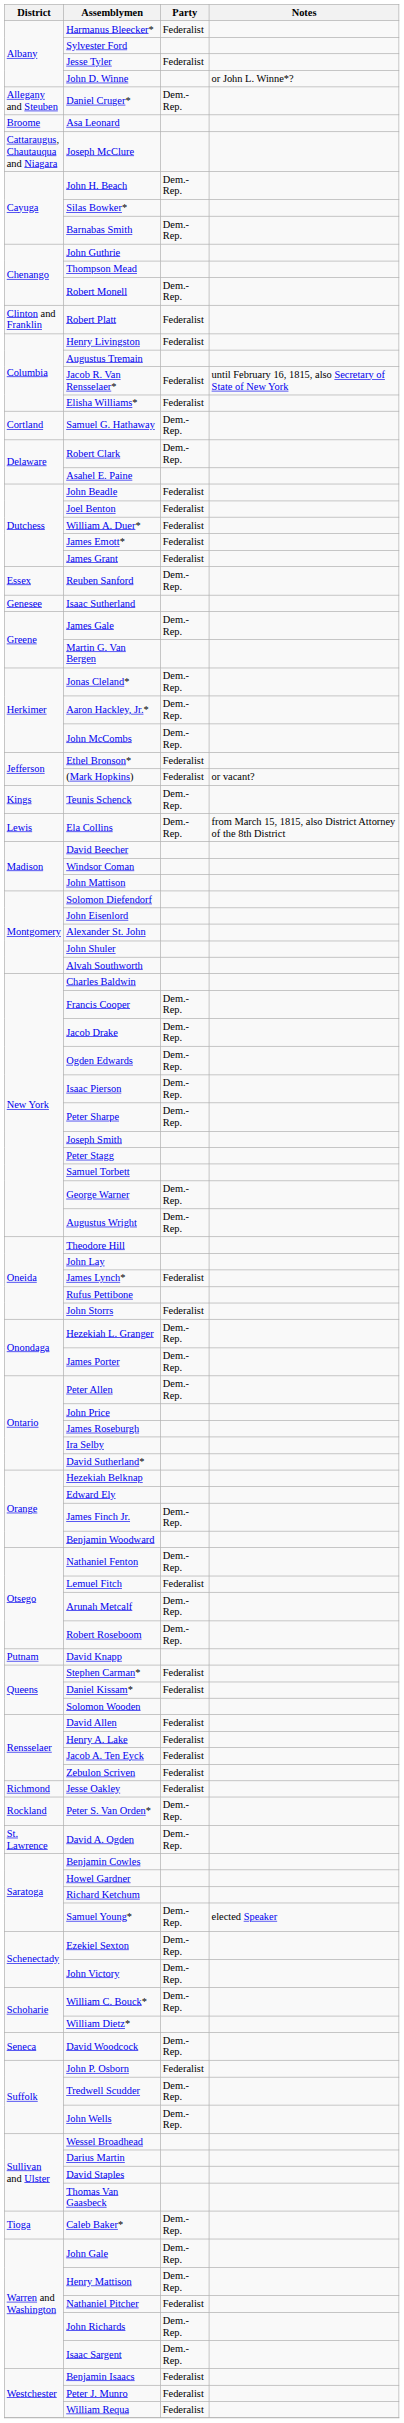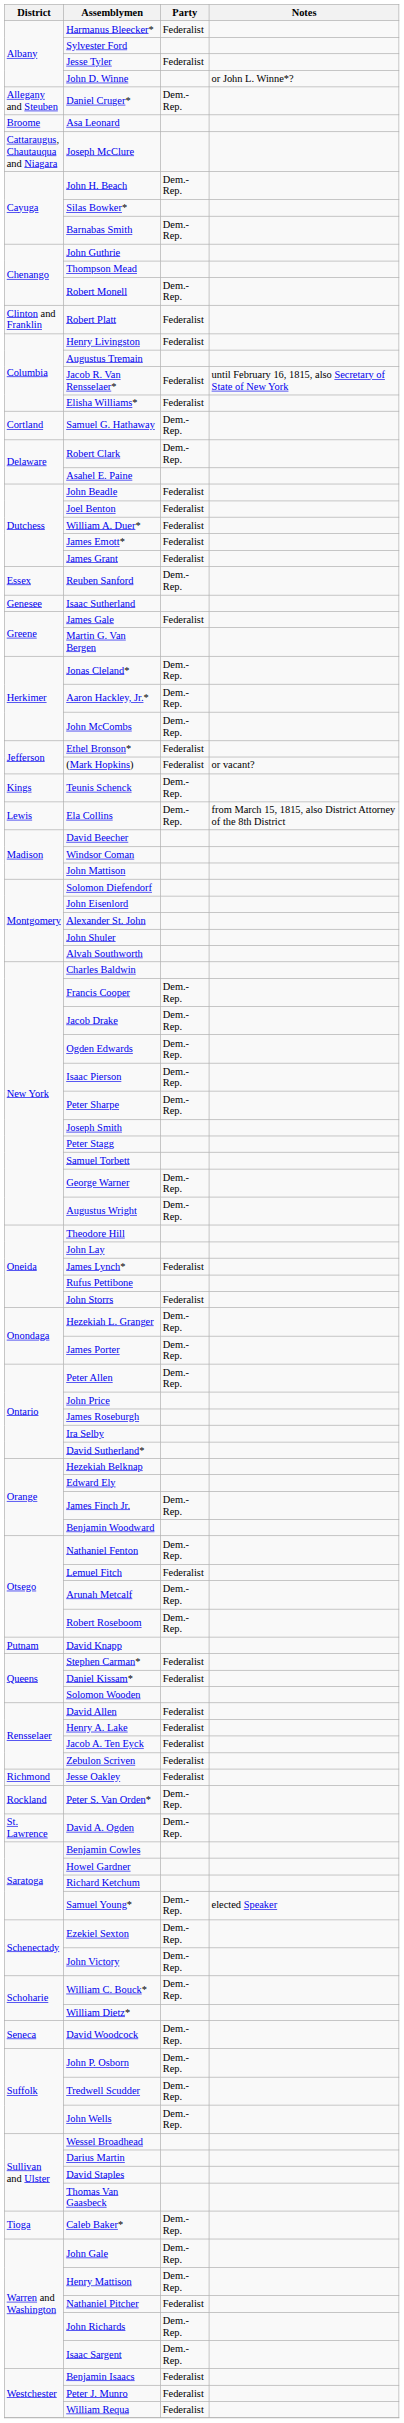 <table class=wikitable>
 <tr>
 <th>District</th>
 <th>Assemblymen</th>
 <th>Party</th>
 <th>Notes</th>
 </tr>
 <tr>
 <td rowspan="4"><a href='#'>Albany</a></td>
 <td><a href='#'>Harmanus Bleecker</a>*</td>
 <td>Federalist</td>
 <td></td>
 </tr>
 <tr>
 <td><a href='#'>Sylvester Ford</a></td>
 <td></td>
 <td></td>
 </tr>
 <tr>
 <td><a href='#'>Jesse Tyler</a></td>
 <td>Federalist</td>
 <td></td>
 </tr>
 <tr>
 <td><a href='#'>John D. Winne</a></td>
 <td></td>
 <td>or John L. Winne*?</td>
 </tr>
 <tr>
 <td><a href='#'>Allegany</a> <br>and <a href='#'>Steuben</a></td>
 <td><a href='#'>Daniel Cruger</a>*</td>
 <td>Dem.-Rep.</td>
 <td></td>
 </tr>
 <tr>
 <td><a href='#'>Broome</a></td>
 <td><a href='#'>Asa Leonard</a></td>
 <td></td>
 <td></td>
 </tr>
 <tr>
 <td><a href='#'>Cattaraugus</a>, <br><a href='#'>Chautauqua</a> <br>and <a href='#'>Niagara</a></td>
 <td><a href='#'>Joseph McClure</a></td>
 <td></td>
 <td></td>
 </tr>
 <tr>
 <td rowspan="3"><a href='#'>Cayuga</a></td>
 <td><a href='#'>John H. Beach</a></td>
 <td>Dem.-Rep.</td>
 <td></td>
 </tr>
 <tr>
 <td><a href='#'>Silas Bowker</a>*</td>
 <td></td>
 <td></td>
 </tr>
 <tr>
 <td><a href='#'>Barnabas Smith</a></td>
 <td>Dem.-Rep.</td>
 <td></td>
 </tr>
 <tr>
 <td rowspan="3"><a href='#'>Chenango</a></td>
 <td><a href='#'>John Guthrie</a></td>
 <td></td>
 <td></td>
 </tr>
 <tr>
 <td><a href='#'>Thompson Mead</a></td>
 <td></td>
 <td></td>
 </tr>
 <tr>
 <td><a href='#'>Robert Monell</a></td>
 <td>Dem.-Rep.</td>
 <td></td>
 </tr>
 <tr>
 <td><a href='#'>Clinton</a> and <br><a href='#'>Franklin</a></td>
 <td><a href='#'>Robert Platt</a></td>
 <td>Federalist</td>
 <td></td>
 </tr>
 <tr>
 <td rowspan="4"><a href='#'>Columbia</a></td>
 <td><a href='#'>Henry Livingston</a></td>
 <td>Federalist</td>
 <td></td>
 </tr>
 <tr>
 <td><a href='#'>Augustus Tremain</a></td>
 <td></td>
 <td></td>
 </tr>
 <tr>
 <td><a href='#'>Jacob R. Van Rensselaer</a>*</td>
 <td>Federalist</td>
 <td>until February 16, 1815, also <a href='#'>Secretary of State of New York</a></td>
 </tr>
 <tr>
 <td><a href='#'>Elisha Williams</a>*</td>
 <td>Federalist</td>
 <td></td>
 </tr>
 <tr>
 <td><a href='#'>Cortland</a></td>
 <td><a href='#'>Samuel G. Hathaway</a></td>
 <td>Dem.-Rep.</td>
 <td></td>
 </tr>
 <tr>
 <td rowspan="2"><a href='#'>Delaware</a></td>
 <td><a href='#'>Robert Clark</a></td>
 <td>Dem.-Rep.</td>
 <td></td>
 </tr>
 <tr>
 <td><a href='#'>Asahel E. Paine</a></td>
 <td></td>
 <td></td>
 </tr>
 <tr>
 <td rowspan="5"><a href='#'>Dutchess</a></td>
 <td><a href='#'>John Beadle</a></td>
 <td>Federalist</td>
 <td></td>
 </tr>
 <tr>
 <td><a href='#'>Joel Benton</a></td>
 <td>Federalist</td>
 <td></td>
 </tr>
 <tr>
 <td><a href='#'>William A. Duer</a>*</td>
 <td>Federalist</td>
 <td></td>
 </tr>
 <tr>
 <td><a href='#'>James Emott</a>*</td>
 <td>Federalist</td>
 <td></td>
 </tr>
 <tr>
 <td><a href='#'>James Grant</a></td>
 <td>Federalist</td>
 <td></td>
 </tr>
 <tr>
 <td><a href='#'>Essex</a></td>
 <td><a href='#'>Reuben Sanford</a></td>
 <td>Dem.-Rep.</td>
 <td></td>
 </tr>
 <tr>
 <td><a href='#'>Genesee</a></td>
 <td><a href='#'>Isaac Sutherland</a></td>
 <td></td>
 <td></td>
 </tr>
 <tr>
 <td rowspan="2"><a href='#'>Greene</a></td>
 <td><a href='#'>James Gale</a></td>
-<td>Dem.-Rep.</td>
+<td>Federalist</td>
 <td></td>
 </tr>
 <tr>
 <td><a href='#'>Martin G. Van Bergen</a></td>
 <td></td>
 <td></td>
 </tr>
 <tr>
 <td rowspan="3"><a href='#'>Herkimer</a></td>
 <td><a href='#'>Jonas Cleland</a>*</td>
 <td>Dem.-Rep.</td>
 <td></td>
 </tr>
 <tr>
 <td><a href='#'>Aaron Hackley, Jr.</a>*</td>
 <td>Dem.-Rep.</td>
 <td></td>
 </tr>
 <tr>
 <td><a href='#'>John McCombs</a></td>
 <td>Dem.-Rep.</td>
 <td></td>
 </tr>
 <tr>
 <td rowspan="2"><a href='#'>Jefferson</a></td>
 <td><a href='#'>Ethel Bronson</a>*</td>
 <td>Federalist</td>
 <td></td>
 </tr>
 <tr>
 <td>(<a href='#'>Mark Hopkins</a>)</td>
 <td>Federalist</td>
 <td>or vacant?</td>
 </tr>
 <tr>
 <td><a href='#'>Kings</a></td>
 <td><a href='#'>Teunis Schenck</a></td>
 <td>Dem.-Rep.</td>
 <td></td>
 </tr>
 <tr>
 <td><a href='#'>Lewis</a></td>
 <td><a href='#'>Ela Collins</a></td>
 <td>Dem.-Rep.</td>
 <td>from March 15, 1815, also District Attorney of the 8th District</td>
 </tr>
 <tr>
 <td rowspan="3"><a href='#'>Madison</a></td>
 <td><a href='#'>David Beecher</a></td>
 <td></td>
 <td></td>
 </tr>
 <tr>
 <td><a href='#'>Windsor Coman</a></td>
 <td></td>
 <td></td>
 </tr>
 <tr>
 <td><a href='#'>John Mattison</a></td>
 <td></td>
 <td></td>
 </tr>
 <tr>
 <td rowspan="5"><a href='#'>Montgomery</a></td>
 <td><a href='#'>Solomon Diefendorf</a></td>
 <td></td>
 <td></td>
 </tr>
 <tr>
 <td><a href='#'>John Eisenlord</a></td>
 <td></td>
 <td></td>
 </tr>
 <tr>
 <td><a href='#'>Alexander St. John</a></td>
 <td></td>
 <td></td>
 </tr>
 <tr>
 <td><a href='#'>John Shuler</a></td>
 <td></td>
 <td></td>
 </tr>
 <tr>
 <td><a href='#'>Alvah Southworth</a></td>
 <td></td>
 <td></td>
 </tr>
 <tr>
 <td rowspan="11"><a href='#'>New York</a></td>
 <td><a href='#'>Charles Baldwin</a></td>
 <td></td>
 <td></td>
 </tr>
 <tr>
 <td><a href='#'>Francis Cooper</a></td>
 <td>Dem.-Rep.</td>
 <td></td>
 </tr>
 <tr>
 <td><a href='#'>Jacob Drake</a></td>
 <td>Dem.-Rep.</td>
 <td></td>
 </tr>
 <tr>
 <td><a href='#'>Ogden Edwards</a></td>
 <td>Dem.-Rep.</td>
 <td></td>
 </tr>
 <tr>
 <td><a href='#'>Isaac Pierson</a></td>
 <td>Dem.-Rep.</td>
 <td></td>
 </tr>
 <tr>
 <td><a href='#'>Peter Sharpe</a></td>
 <td>Dem.-Rep.</td>
 <td></td>
 </tr>
 <tr>
 <td><a href='#'>Joseph Smith</a></td>
 <td></td>
 <td></td>
 </tr>
 <tr>
 <td><a href='#'>Peter Stagg</a></td>
 <td></td>
 <td></td>
 </tr>
 <tr>
 <td><a href='#'>Samuel Torbett</a></td>
 <td></td>
 <td></td>
 </tr>
 <tr>
 <td><a href='#'>George Warner</a></td>
 <td>Dem.-Rep.</td>
 <td></td>
 </tr>
 <tr>
 <td><a href='#'>Augustus Wright</a></td>
 <td>Dem.-Rep.</td>
 <td></td>
 </tr>
 <tr>
 <td rowspan="5"><a href='#'>Oneida</a></td>
 <td><a href='#'>Theodore Hill</a></td>
 <td></td>
 <td></td>
 </tr>
 <tr>
 <td><a href='#'>John Lay</a></td>
 <td></td>
 <td></td>
 </tr>
 <tr>
 <td><a href='#'>James Lynch</a>*</td>
 <td>Federalist</td>
 <td></td>
 </tr>
 <tr>
 <td><a href='#'>Rufus Pettibone</a></td>
 <td></td>
 <td></td>
 </tr>
 <tr>
 <td><a href='#'>John Storrs</a></td>
 <td>Federalist</td>
 <td></td>
 </tr>
 <tr>
 <td rowspan="2"><a href='#'>Onondaga</a></td>
 <td><a href='#'>Hezekiah L. Granger</a></td>
 <td>Dem.-Rep.</td>
 <td></td>
 </tr>
 <tr>
 <td><a href='#'>James Porter</a></td>
 <td>Dem.-Rep.</td>
 <td></td>
 </tr>
 <tr>
 <td rowspan="5"><a href='#'>Ontario</a></td>
 <td><a href='#'>Peter Allen</a></td>
 <td>Dem.-Rep.</td>
 <td></td>
 </tr>
 <tr>
 <td><a href='#'>John Price</a></td>
 <td></td>
 <td></td>
 </tr>
 <tr>
 <td><a href='#'>James Roseburgh</a></td>
 <td></td>
 <td></td>
 </tr>
 <tr>
 <td><a href='#'>Ira Selby</a></td>
 <td></td>
 <td></td>
 </tr>
 <tr>
 <td><a href='#'>David Sutherland</a>*</td>
 <td></td>
 <td></td>
 </tr>
 <tr>
 <td rowspan="4"><a href='#'>Orange</a></td>
 <td><a href='#'>Hezekiah Belknap</a></td>
 <td></td>
 <td></td>
 </tr>
 <tr>
 <td><a href='#'>Edward Ely</a></td>
 <td></td>
 <td></td>
 </tr>
 <tr>
 <td><a href='#'>James Finch Jr.</a></td>
 <td>Dem.-Rep.</td>
 <td></td>
 </tr>
 <tr>
 <td><a href='#'>Benjamin Woodward</a></td>
 <td></td>
 <td></td>
 </tr>
 <tr>
 <td rowspan="4"><a href='#'>Otsego</a></td>
 <td><a href='#'>Nathaniel Fenton</a></td>
 <td>Dem.-Rep.</td>
 <td></td>
 </tr>
 <tr>
 <td><a href='#'>Lemuel Fitch</a></td>
 <td>Federalist</td>
 <td></td>
 </tr>
 <tr>
 <td><a href='#'>Arunah Metcalf</a></td>
 <td>Dem.-Rep.</td>
 <td></td>
 </tr>
 <tr>
 <td><a href='#'>Robert Roseboom</a></td>
 <td>Dem.-Rep.</td>
 <td></td>
 </tr>
 <tr>
 <td><a href='#'>Putnam</a></td>
 <td><a href='#'>David Knapp</a></td>
 <td></td>
 <td></td>
 </tr>
 <tr>
 <td rowspan="3"><a href='#'>Queens</a></td>
 <td><a href='#'>Stephen Carman</a>*</td>
 <td>Federalist</td>
 <td></td>
 </tr>
 <tr>
 <td><a href='#'>Daniel Kissam</a>*</td>
 <td>Federalist</td>
 <td></td>
 </tr>
 <tr>
 <td><a href='#'>Solomon Wooden</a></td>
 <td></td>
 <td></td>
 </tr>
 <tr>
 <td rowspan="4"><a href='#'>Rensselaer</a></td>
 <td><a href='#'>David Allen</a></td>
 <td>Federalist</td>
 <td></td>
 </tr>
 <tr>
 <td><a href='#'>Henry A. Lake</a></td>
 <td>Federalist</td>
 <td></td>
 </tr>
 <tr>
 <td><a href='#'>Jacob A. Ten Eyck</a></td>
 <td>Federalist</td>
 <td></td>
 </tr>
 <tr>
 <td><a href='#'>Zebulon Scriven</a></td>
 <td>Federalist</td>
 <td></td>
 </tr>
 <tr>
 <td><a href='#'>Richmond</a></td>
 <td><a href='#'>Jesse Oakley</a></td>
 <td>Federalist</td>
 <td></td>
 </tr>
 <tr>
 <td><a href='#'>Rockland</a></td>
 <td><a href='#'>Peter S. Van Orden</a>*</td>
 <td>Dem.-Rep.</td>
 <td></td>
 </tr>
 <tr>
 <td><a href='#'>St. Lawrence</a></td>
 <td><a href='#'>David A. Ogden</a></td>
 <td>Dem.-Rep.</td>
 <td></td>
 </tr>
 <tr>
 <td rowspan="4"><a href='#'>Saratoga</a></td>
 <td><a href='#'>Benjamin Cowles</a></td>
 <td></td>
 <td></td>
 </tr>
 <tr>
 <td><a href='#'>Howel Gardner</a></td>
 <td></td>
 <td></td>
 </tr>
 <tr>
 <td><a href='#'>Richard Ketchum</a></td>
 <td></td>
 <td></td>
 </tr>
 <tr>
 <td><a href='#'>Samuel Young</a>*</td>
 <td>Dem.-Rep.</td>
 <td>elected <a href='#'>Speaker</a></td>
 </tr>
 <tr>
 <td rowspan="2"><a href='#'>Schenectady</a></td>
 <td><a href='#'>Ezekiel Sexton</a></td>
 <td>Dem.-Rep.</td>
 <td></td>
 </tr>
 <tr>
 <td><a href='#'>John Victory</a></td>
 <td>Dem.-Rep.</td>
 <td></td>
 </tr>
 <tr>
 <td rowspan="2"><a href='#'>Schoharie</a></td>
 <td><a href='#'>William C. Bouck</a>*</td>
 <td>Dem.-Rep.</td>
 <td></td>
 </tr>
 <tr>
 <td><a href='#'>William Dietz</a>*</td>
 <td></td>
 <td></td>
 </tr>
 <tr>
 <td><a href='#'>Seneca</a></td>
 <td><a href='#'>David Woodcock</a></td>
 <td>Dem.-Rep.</td>
 <td></td>
 </tr>
 <tr>
 <td rowspan="3"><a href='#'>Suffolk</a></td>
 <td><a href='#'>John P. Osborn</a></td>
-<td>Federalist</td>
+<td>Dem.-Rep.</td>
 <td></td>
 </tr>
 <tr>
 <td><a href='#'>Tredwell Scudder</a></td>
 <td>Dem.-Rep.</td>
 <td></td>
 </tr>
 <tr>
 <td><a href='#'>John Wells</a></td>
 <td>Dem.-Rep.</td>
 <td></td>
 </tr>
 <tr>
 <td rowspan="4"><a href='#'>Sullivan</a> <br>and <a href='#'>Ulster</a></td>
 <td><a href='#'>Wessel Broadhead</a></td>
 <td></td>
 <td></td>
 </tr>
 <tr>
 <td><a href='#'>Darius Martin</a></td>
 <td></td>
 <td></td>
 </tr>
 <tr>
 <td><a href='#'>David Staples</a></td>
 <td></td>
 <td></td>
 </tr>
 <tr>
 <td><a href='#'>Thomas Van Gaasbeck</a></td>
 <td></td>
 <td></td>
 </tr>
 <tr>
 <td><a href='#'>Tioga</a></td>
 <td><a href='#'>Caleb Baker</a>*</td>
 <td>Dem.-Rep.</td>
 <td></td>
 </tr>
 <tr>
 <td rowspan="5"><a href='#'>Warren</a> and <br><a href='#'>Washington</a></td>
 <td><a href='#'>John Gale</a></td>
 <td>Dem.-Rep.</td>
 <td></td>
 </tr>
 <tr>
 <td><a href='#'>Henry Mattison</a></td>
 <td>Dem.-Rep.</td>
 <td></td>
 </tr>
 <tr>
 <td><a href='#'>Nathaniel Pitcher</a></td>
 <td>Federalist</td>
 <td></td>
 </tr>
 <tr>
 <td><a href='#'>John Richards</a></td>
 <td>Dem.-Rep.</td>
 <td></td>
 </tr>
 <tr>
 <td><a href='#'>Isaac Sargent</a></td>
 <td>Dem.-Rep.</td>
 <td></td>
 </tr>
 <tr>
 <td rowspan="3"><a href='#'>Westchester</a></td>
 <td><a href='#'>Benjamin Isaacs</a></td>
 <td>Federalist</td>
 <td></td>
 </tr>
 <tr>
 <td><a href='#'>Peter J. Munro</a></td>
 <td>Federalist</td>
 <td></td>
 </tr>
 <tr>
 <td><a href='#'>William Requa</a></td>
 <td>Federalist</td>
 <td></td>
 </tr>
 <tr>
 </tr>
 </table>
